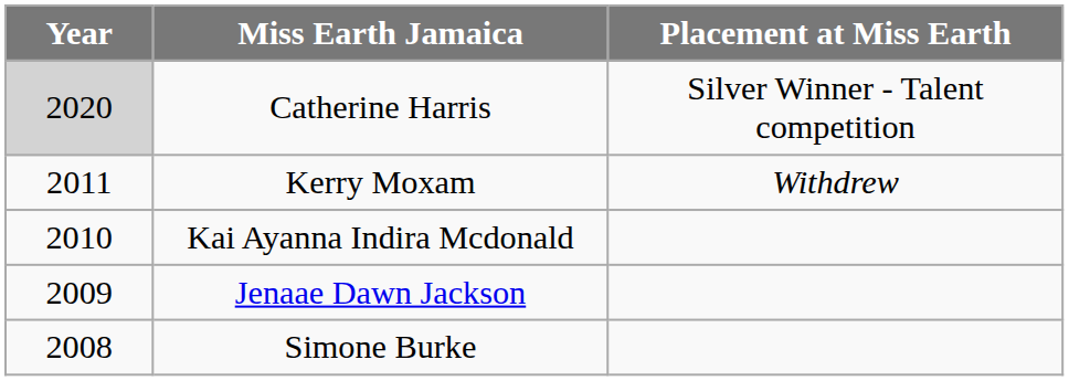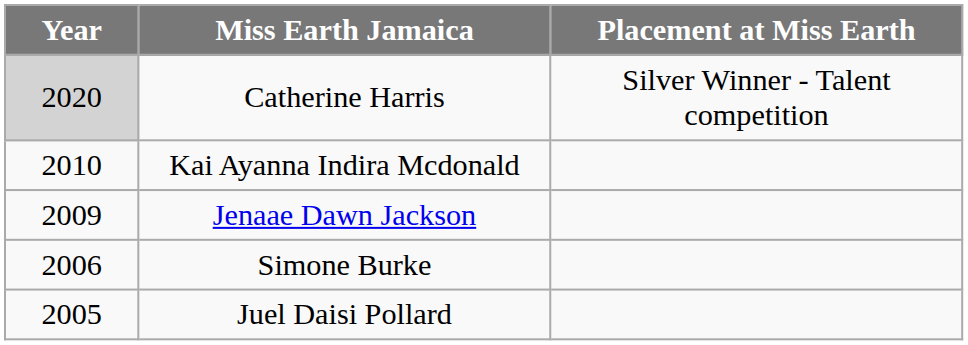 <table class="wikitable sortable" style="font-size: 95%; text-align:center">
 <tr>
 <th width="60" style="background-color:#787878;color:#FFFFFF;">Year</th>
 <th width="200" style="background-color:#787878;color:#FFFFFF;">Miss Earth Jamaica</th>
 <th width="200" style="background-color:#787878;color:#FFFFFF;">Placement at Miss Earth</th>
 </tr>
 <tr>
 <td style="background: lightgrey;">2020</td>
 <td>Catherine Harris</td>
 <td>Silver Winner -  Talent competition</td>
 </tr>
 <tr>
-<td>2011</td>
-<td>Kerry Moxam</td>
-<td><em>Withdrew</em></td>
-</tr>
-<tr>
 <td>2010</td>
 <td>Kai Ayanna Indira Mcdonald</td>
 <td></td>
 </tr>
 <tr>
 <td>2009</td>
 <td><a href='#'>Jenaae Dawn Jackson</a></td>
 <td></td>
 </tr>
 <tr>
-<td>2008</td>
+<td>2006</td>
 <td>Simone Burke</td>
 <td></td>
 </tr>
+<tr>
+<td>2005</td>
+<td>Juel Daisi Pollard</td>
+<td></td>
+</tr>
 </table>
